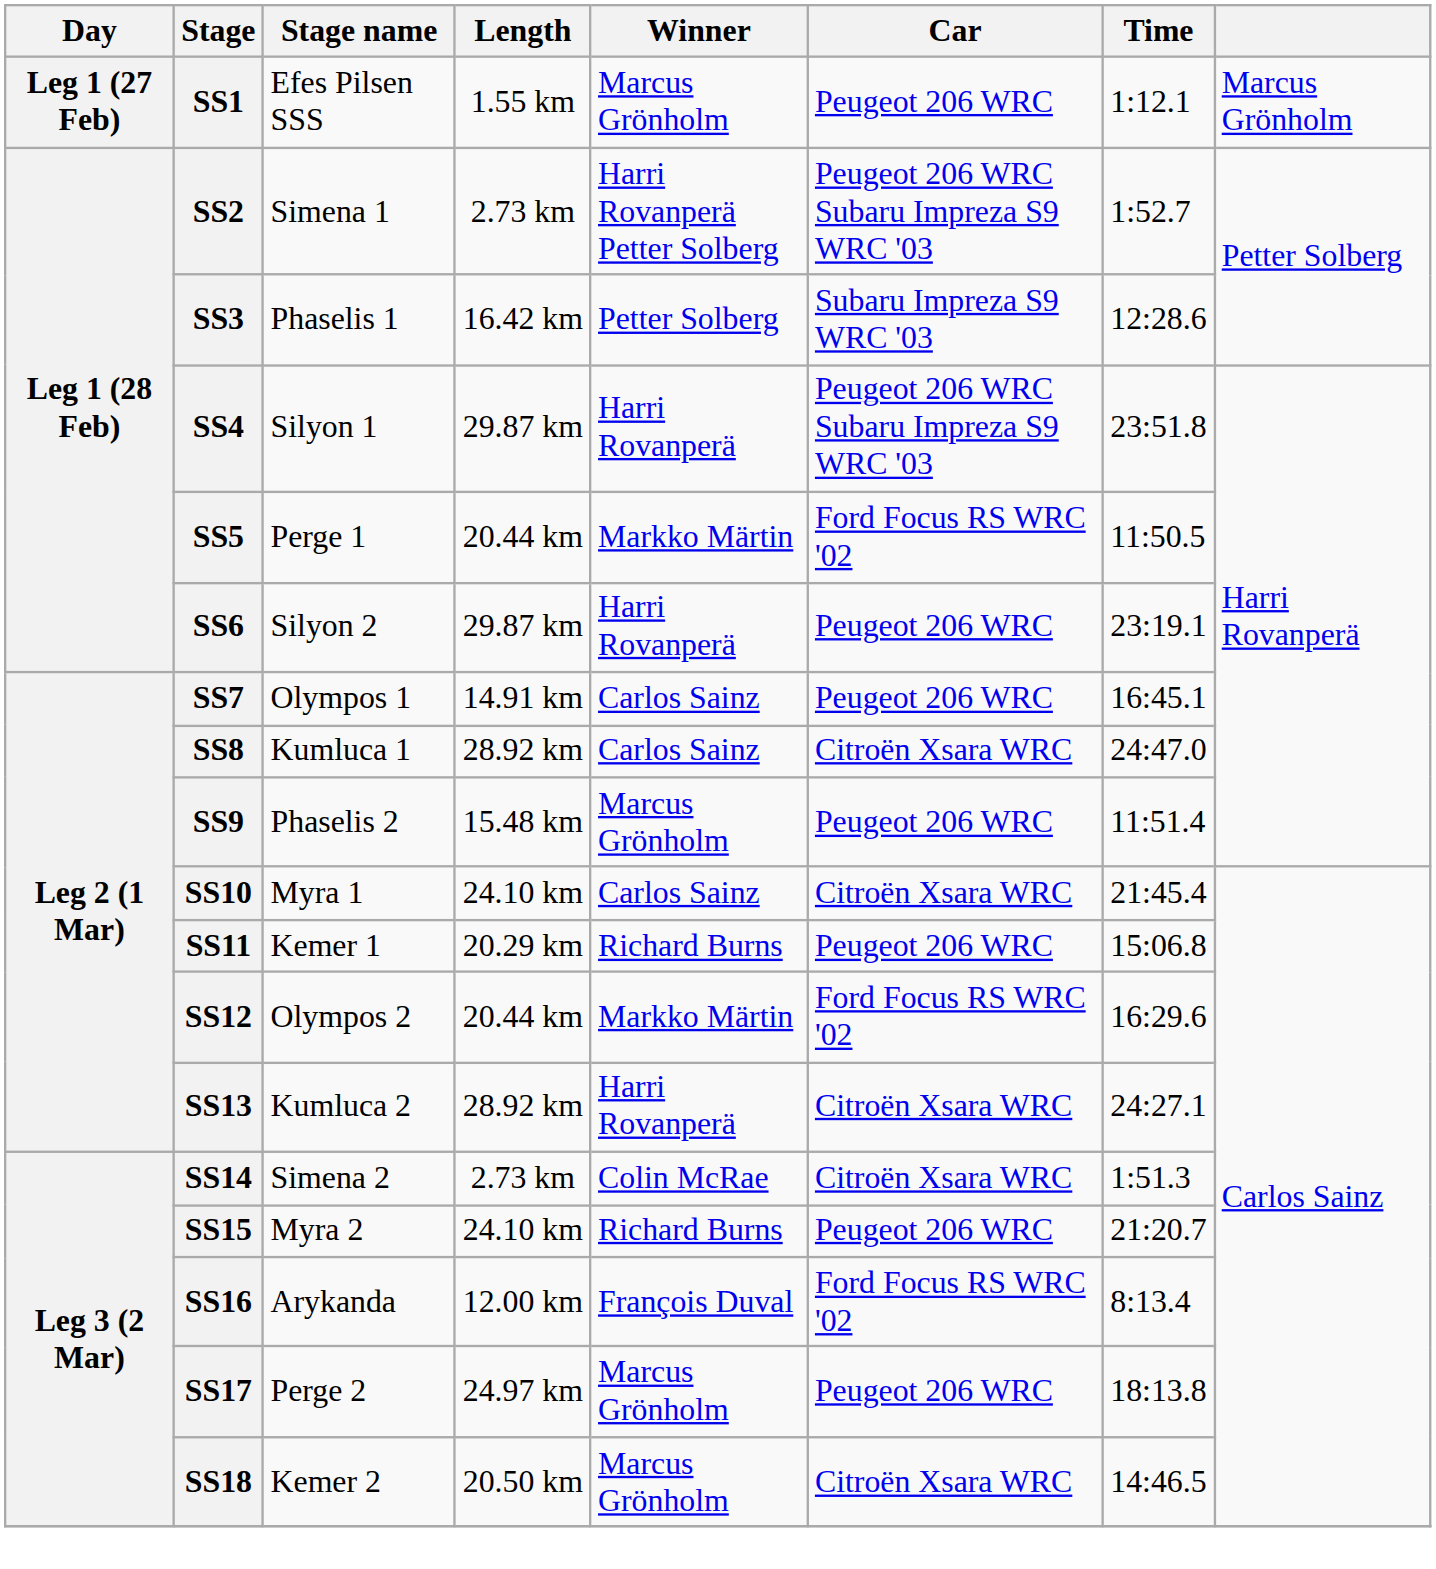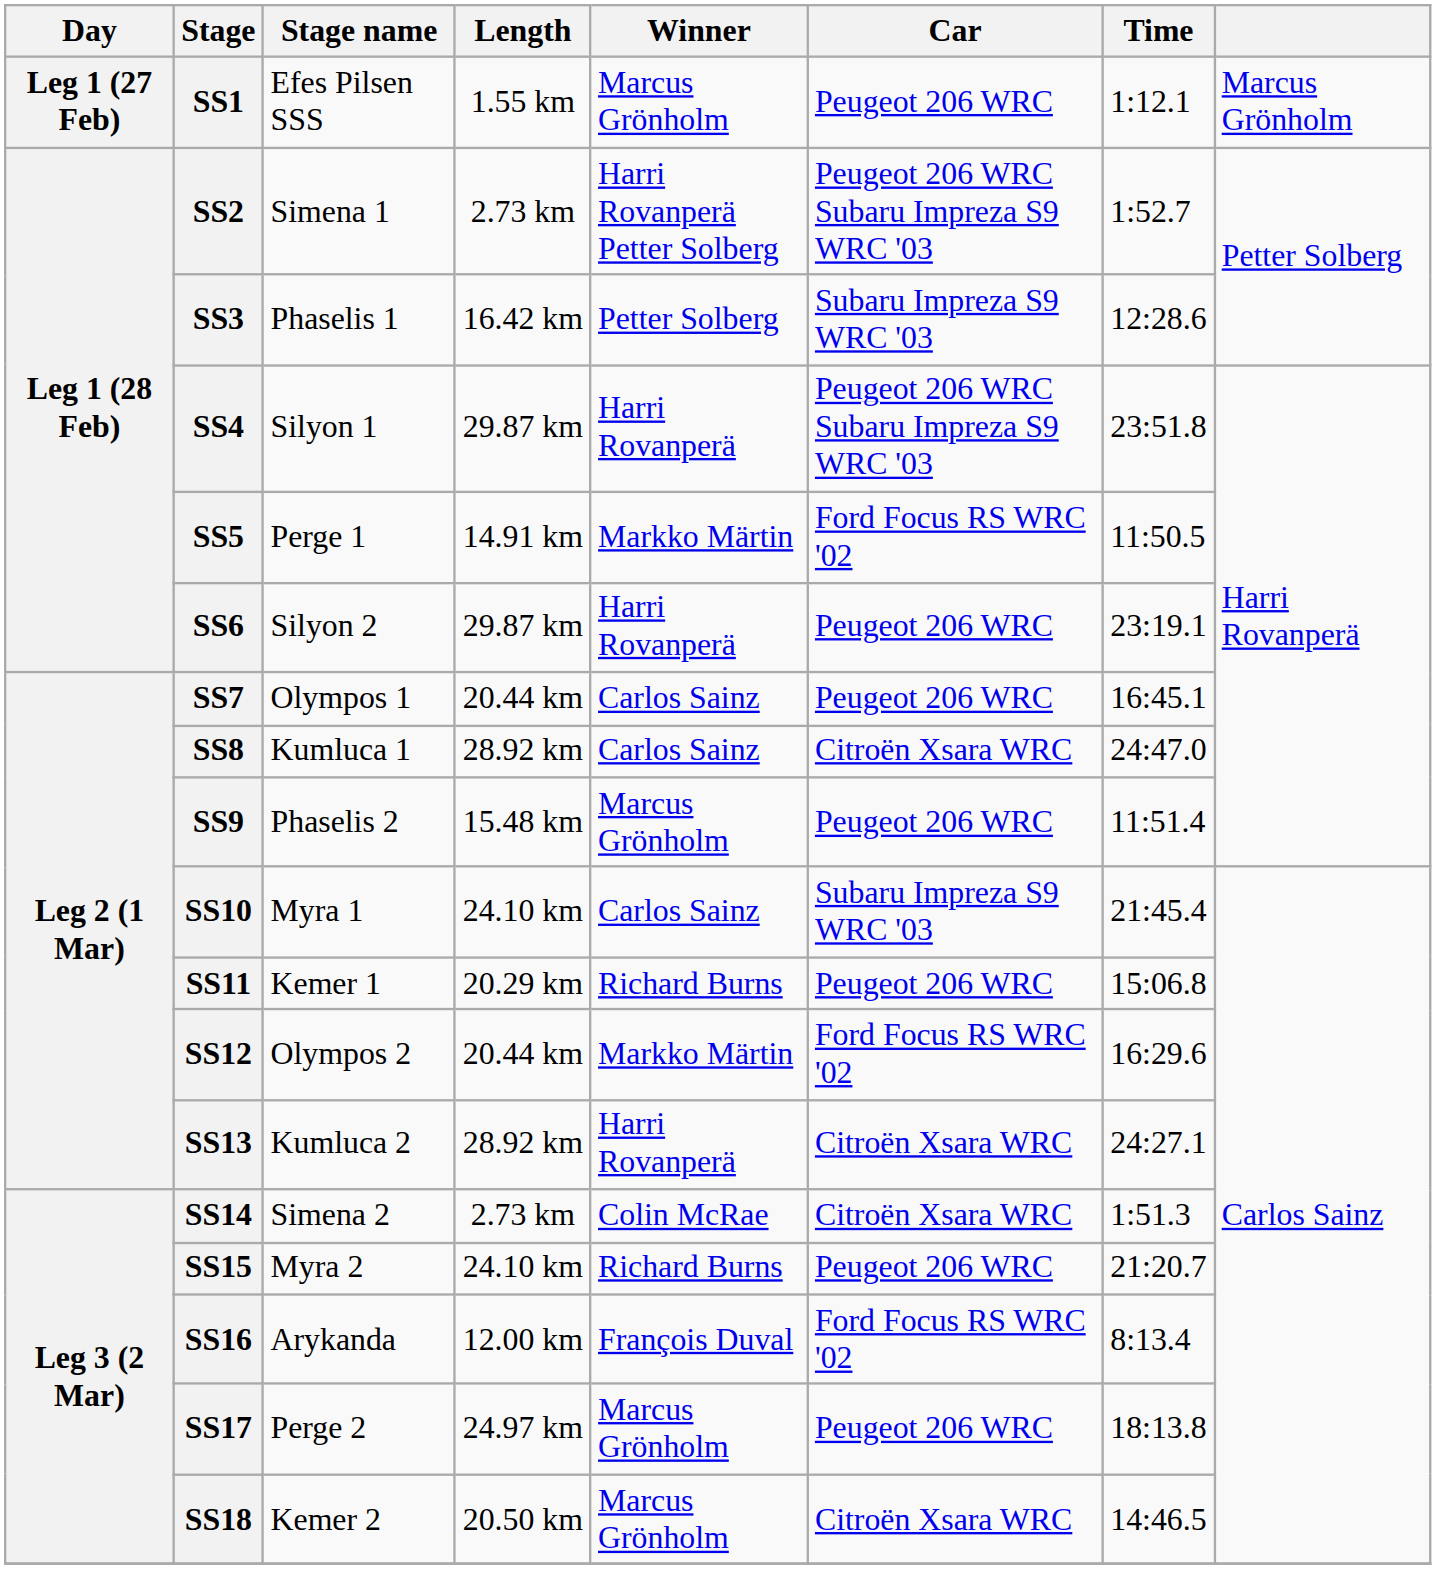 <table class="wikitable" style="font-size: 85%;">
 <tr>
 <th>Day</th>
 <th>Stage</th>
 <th>Stage name</th>
 <th>Length</th>
 <th>Winner</th>
 <th>Car</th>
 <th>Time</th>
 <th></th>
 </tr>
 <tr>
 <th rowspan="1">Leg 1 (27 Feb)</th>
 <th>SS1</th>
 <td>Efes Pilsen SSS</td>
 <td align="center">1.55 km</td>
 <td> <a href='#'>Marcus Grönholm</a></td>
 <td><a href='#'>Peugeot 206 WRC</a></td>
 <td>1:12.1</td>
 <td rowspan="1"> <a href='#'>Marcus Grönholm</a></td>
 </tr>
 <tr>
 <th rowspan="5">Leg 1 (28 Feb)</th>
 <th>SS2</th>
 <td>Simena 1</td>
 <td align="center">2.73 km</td>
 <td> <a href='#'>Harri Rovanperä</a><br> <a href='#'>Petter Solberg</a></td>
 <td><a href='#'>Peugeot 206 WRC</a><br><a href='#'>Subaru Impreza S9 WRC '03</a></td>
 <td>1:52.7</td>
 <td rowspan="2"> <a href='#'>Petter Solberg</a></td>
 </tr>
 <tr>
 <th>SS3</th>
 <td>Phaselis 1</td>
 <td align="center">16.42 km</td>
 <td> <a href='#'>Petter Solberg</a></td>
 <td><a href='#'>Subaru Impreza S9 WRC '03</a></td>
 <td>12:28.6</td>
 </tr>
 <tr>
 <th>SS4</th>
 <td>Silyon 1</td>
 <td align="center">29.87 km</td>
 <td> <a href='#'>Harri Rovanperä</a></td>
 <td><a href='#'>Peugeot 206 WRC</a><br><a href='#'>Subaru Impreza S9 WRC '03</a></td>
 <td>23:51.8</td>
 <td rowspan="6"> <a href='#'>Harri Rovanperä</a></td>
 </tr>
 <tr>
 <th>SS5</th>
 <td>Perge 1</td>
-<td align="center">20.44 km</td>
+<td align="center">14.91 km</td>
 <td> <a href='#'>Markko Märtin</a></td>
 <td><a href='#'>Ford Focus RS WRC '02</a></td>
 <td>11:50.5</td>
 </tr>
 <tr>
 <th>SS6</th>
 <td>Silyon 2</td>
 <td align="center">29.87 km</td>
 <td> <a href='#'>Harri Rovanperä</a></td>
 <td><a href='#'>Peugeot 206 WRC</a></td>
 <td>23:19.1</td>
 </tr>
 <tr>
 <th rowspan="7">Leg 2 (1 Mar)</th>
 <th>SS7</th>
 <td>Olympos 1</td>
-<td align="center">14.91 km</td>
+<td align="center">20.44 km</td>
 <td> <a href='#'>Carlos Sainz</a></td>
 <td><a href='#'>Peugeot 206 WRC</a></td>
 <td>16:45.1</td>
 </tr>
 <tr>
 <th>SS8</th>
 <td>Kumluca 1</td>
 <td align="center">28.92 km</td>
 <td> <a href='#'>Carlos Sainz</a></td>
 <td><a href='#'>Citroën Xsara WRC</a></td>
 <td>24:47.0</td>
 </tr>
 <tr>
 <th>SS9</th>
 <td>Phaselis 2</td>
 <td align="center">15.48 km</td>
 <td> <a href='#'>Marcus Grönholm</a></td>
 <td><a href='#'>Peugeot 206 WRC</a></td>
 <td>11:51.4</td>
 </tr>
 <tr>
 <th>SS10</th>
 <td>Myra 1</td>
 <td align="center">24.10 km</td>
 <td> <a href='#'>Carlos Sainz</a></td>
-<td><a href='#'>Citroën Xsara WRC</a></td>
+<td><a href='#'>Subaru Impreza S9 WRC '03</a></td>
 <td>21:45.4</td>
 <td rowspan="9"> <a href='#'>Carlos Sainz</a></td>
 </tr>
 <tr>
 <th>SS11</th>
 <td>Kemer 1</td>
 <td align="center">20.29 km</td>
 <td> <a href='#'>Richard Burns</a></td>
 <td><a href='#'>Peugeot 206 WRC</a></td>
 <td>15:06.8</td>
 </tr>
 <tr>
 <th>SS12</th>
 <td>Olympos 2</td>
 <td align="center">20.44 km</td>
 <td> <a href='#'>Markko Märtin</a></td>
 <td><a href='#'>Ford Focus RS WRC '02</a></td>
 <td>16:29.6</td>
 </tr>
 <tr>
 <th>SS13</th>
 <td>Kumluca 2</td>
 <td align="center">28.92 km</td>
 <td> <a href='#'>Harri Rovanperä</a></td>
 <td><a href='#'>Citroën Xsara WRC</a></td>
 <td>24:27.1</td>
 </tr>
 <tr>
 <th rowspan="5">Leg 3 (2 Mar)</th>
 <th>SS14</th>
 <td>Simena 2</td>
 <td align="center">2.73 km</td>
 <td> <a href='#'>Colin McRae</a></td>
 <td><a href='#'>Citroën Xsara WRC</a></td>
 <td>1:51.3</td>
 </tr>
 <tr>
 <th>SS15</th>
 <td>Myra 2</td>
 <td align="center">24.10 km</td>
 <td> <a href='#'>Richard Burns</a></td>
 <td><a href='#'>Peugeot 206 WRC</a></td>
 <td>21:20.7</td>
 </tr>
 <tr>
 <th>SS16</th>
 <td>Arykanda</td>
 <td align="center">12.00 km</td>
 <td> <a href='#'>François Duval</a></td>
 <td><a href='#'>Ford Focus RS WRC '02</a></td>
 <td>8:13.4</td>
 </tr>
 <tr>
 <th>SS17</th>
 <td>Perge 2</td>
 <td align="center">24.97 km</td>
 <td> <a href='#'>Marcus Grönholm</a></td>
 <td><a href='#'>Peugeot 206 WRC</a></td>
 <td>18:13.8</td>
 </tr>
 <tr>
 <th>SS18</th>
 <td>Kemer 2</td>
 <td align="center">20.50 km</td>
 <td> <a href='#'>Marcus Grönholm</a></td>
 <td><a href='#'>Citroën Xsara WRC</a></td>
 <td>14:46.5</td>
 </tr>
 <tr>
 </tr>
 </table>
